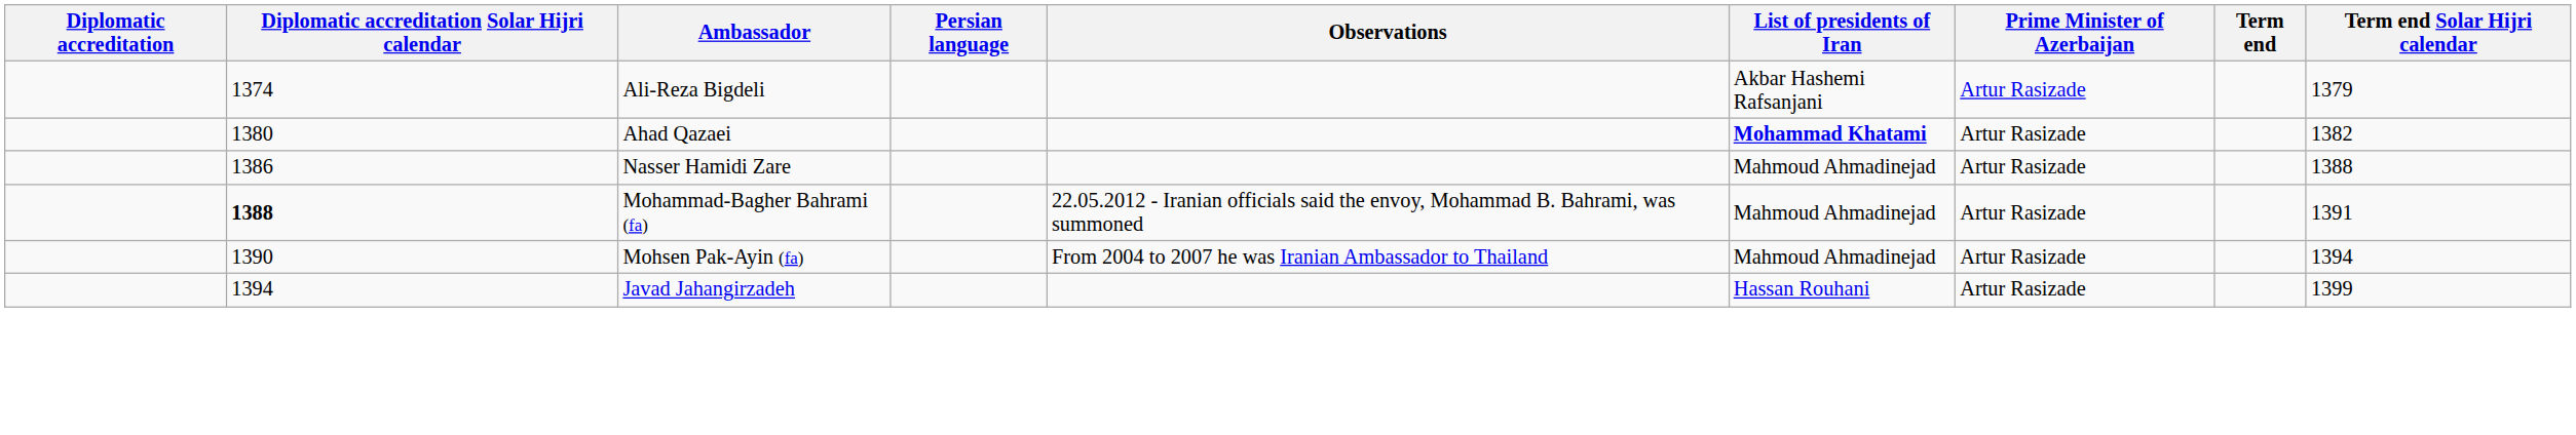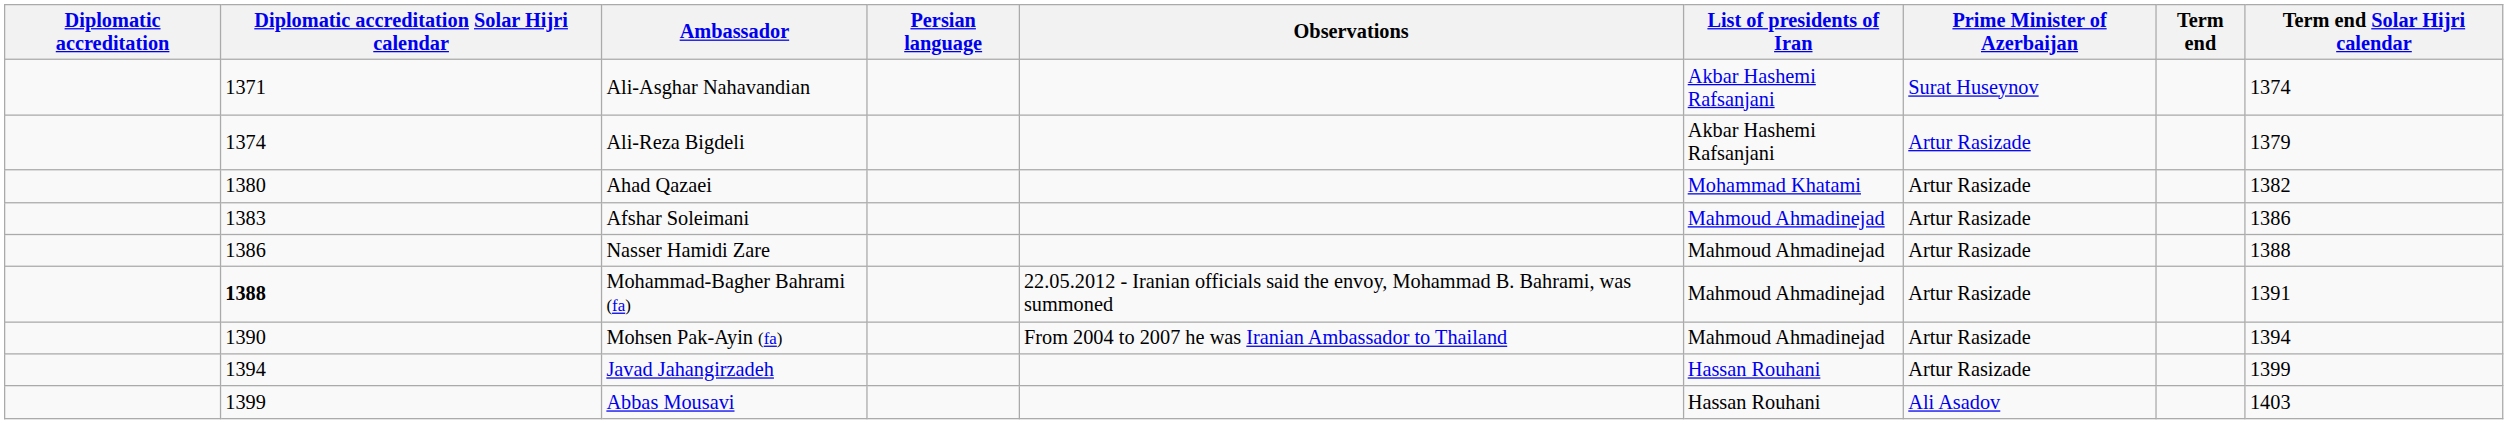 <table class="wikitable sortable">
 <tr>
 <th><a href='#'>Diplomatic accreditation</a></th>
 <th><a href='#'>Diplomatic accreditation</a> <a href='#'>Solar Hijri calendar</a></th>
 <th><a href='#'>Ambassador</a></th>
 <th><a href='#'>Persian language</a></th>
 <th>Observations</th>
 <th><a href='#'>List of presidents of Iran</a></th>
 <th><a href='#'>Prime Minister of Azerbaijan</a></th>
 <th>Term end</th>
 <th>Term end <a href='#'>Solar Hijri calendar</a></th>
+</tr>
+<tr>
+<td></td>
+<td>1371</td>
+<td>Ali-Asghar Nahavandian</td>
+<td></td>
+<td></td>
+<td><a href='#'>Akbar Hashemi Rafsanjani</a></td>
+<td><a href='#'>Surat Huseynov</a></td>
+<td></td>
+<td>1374</td>
 </tr>
 <tr>
 <td></td>
 <td>1374</td>
 <td>Ali-Reza Bigdeli</td>
 <td></td>
 <td></td>
 <td>Akbar Hashemi Rafsanjani</td>
 <td><a href='#'>Artur Rasizade</a></td>
 <td></td>
 <td>1379</td>
 </tr>
 <tr>
 <td></td>
 <td>1380</td>
 <td>Ahad Qazaei</td>
 <td></td>
 <td></td>
-<td><strong><a href='#'>Mohammad Khatami</a></strong></td>
+<td><a href='#'>Mohammad Khatami</a></td>
 <td>Artur Rasizade</td>
 <td></td>
 <td>1382</td>
+</tr>
+<tr>
+<td></td>
+<td>1383</td>
+<td>Afshar Soleimani</td>
+<td></td>
+<td></td>
+<td><a href='#'>Mahmoud Ahmadinejad</a></td>
+<td>Artur Rasizade</td>
+<td></td>
+<td>1386</td>
 </tr>
 <tr>
 <td></td>
 <td>1386</td>
 <td>Nasser Hamidi Zare</td>
 <td></td>
 <td></td>
 <td>Mahmoud Ahmadinejad</td>
 <td>Artur Rasizade</td>
 <td></td>
 <td>1388</td>
 </tr>
 <tr>
 <td></td>
 <td><strong>1388</strong></td>
 <td>Mohammad-Bagher Bahrami <small>(<a href='#'>fa</a>)</small></td>
 <td></td>
 <td>22.05.2012 - Iranian officials said the envoy, Mohammad B. Bahrami, was summoned</td>
 <td>Mahmoud Ahmadinejad</td>
 <td>Artur Rasizade</td>
 <td></td>
 <td>1391</td>
 </tr>
 <tr>
 <td></td>
 <td>1390</td>
 <td>Mohsen Pak-Ayin <small>(<a href='#'>fa</a>)</small></td>
 <td></td>
 <td>From 2004 to 2007 he was <a href='#'>Iranian Ambassador to Thailand</a></td>
 <td>Mahmoud Ahmadinejad</td>
 <td>Artur Rasizade</td>
 <td></td>
 <td>1394</td>
 </tr>
 <tr>
 <td></td>
 <td>1394</td>
 <td><a href='#'>Javad Jahangirzadeh</a></td>
 <td></td>
 <td></td>
 <td><a href='#'>Hassan Rouhani</a></td>
 <td>Artur Rasizade</td>
 <td></td>
 <td>1399</td>
 </tr>
+<tr>
+<td></td>
+<td>1399</td>
+<td><a href='#'>Abbas Mousavi</a></td>
+<td></td>
+<td></td>
+<td>Hassan Rouhani</td>
+<td><a href='#'>Ali Asadov</a></td>
+<td></td>
+<td>1403</td>
+</tr>
 </table>
